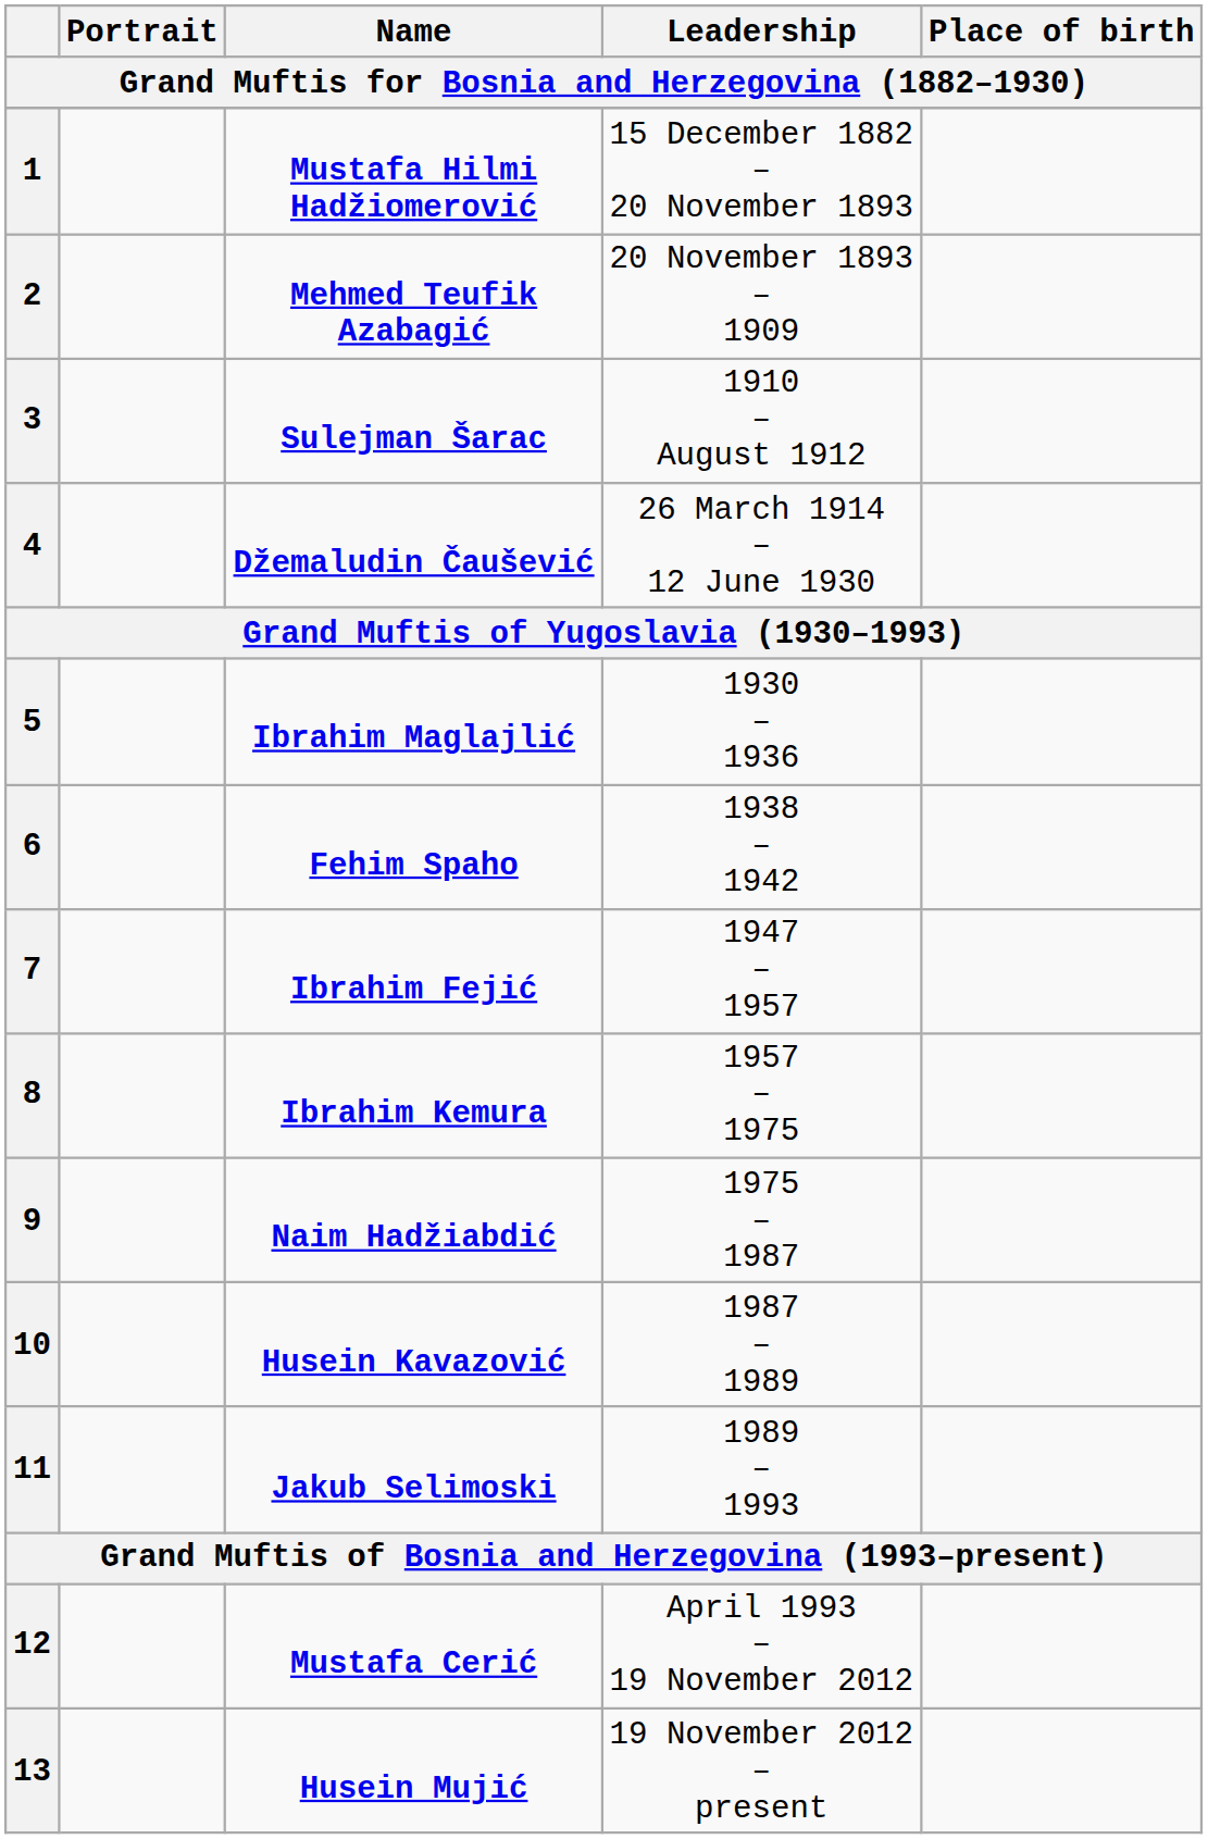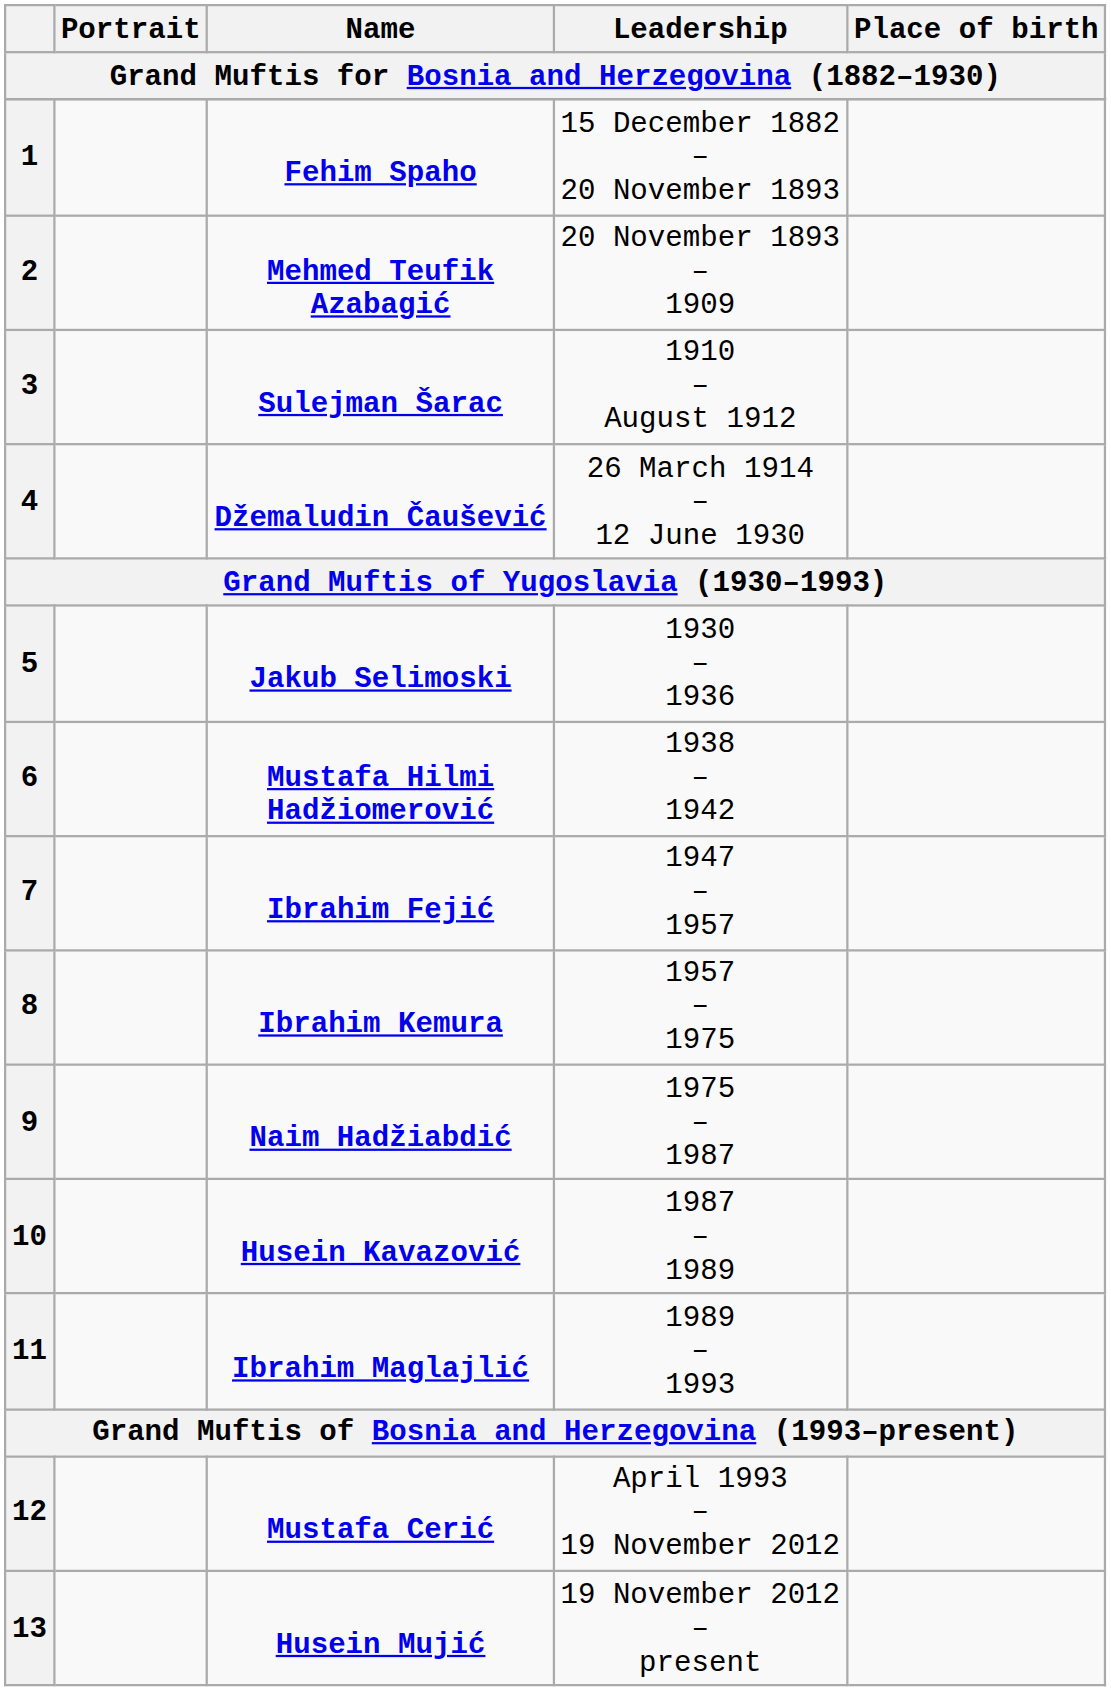 <table class="wikitable" style="text-align:center">
 <tr>
 <th style="width:1;"></th>
 <th style="width:5;">Portrait</th>
 <th style="width:5;">Name</th>
 <th style="width:5;">Leadership</th>
 <th style="width:5;">Place of birth</th>
 </tr>
 <tr>
 <th colspan="5">Grand Muftis for <a href='#'>Bosnia and Herzegovina</a> (1882–1930)</th>
 </tr>
 <tr>
 </tr>
 <tr>
 <th>1</th>
 <td></td>
-<td><br><strong><a href='#'>Mustafa Hilmi<br>Hadžiomerović</a></strong><br></td>
+<td><br><strong><a href='#'>Fehim Spaho</a></strong><br></td>
 <td>15 December 1882<br>–<br>20 November 1893<br></td>
 <td></td>
 </tr>
 <tr>
 <th>2</th>
 <td></td>
 <td><br><strong><a href='#'>Mehmed Teufik<br>Azabagić</a></strong><br></td>
 <td>20 November 1893<br>–<br>1909</td>
 <td></td>
 </tr>
 <tr>
 <th>3</th>
 <td></td>
 <td><br><strong><a href='#'>Sulejman Šarac</a></strong><br></td>
 <td>1910<br>–<br>August 1912</td>
 <td></td>
 </tr>
 <tr>
 <th>4</th>
 <td></td>
 <td><br><strong><a href='#'>Džemaludin Čaušević</a></strong><br></td>
 <td>26 March 1914<br>–<br>12 June 1930<br></td>
 <td></td>
 </tr>
 <tr>
 <th colspan="5"><a href='#'>Grand Muftis of Yugoslavia</a> (1930–1993)</th>
 </tr>
 <tr>
 <th>5</th>
 <td></td>
-<td><br><strong><a href='#'>Ibrahim Maglajlić</a></strong><br></td>
+<td><br><strong><a href='#'>Jakub Selimoski</a></strong><br></td>
 <td>1930<br>–<br>1936</td>
 <td></td>
 </tr>
 <tr>
 <th>6</th>
 <td></td>
-<td><br><strong><a href='#'>Fehim Spaho</a></strong><br></td>
+<td><br><strong><a href='#'>Mustafa Hilmi<br>Hadžiomerović</a></strong><br></td>
 <td>1938<br>–<br>1942</td>
 <td></td>
 </tr>
 <tr>
 <th>7</th>
 <td></td>
 <td><br><strong><a href='#'>Ibrahim Fejić</a></strong><br></td>
 <td>1947<br>–<br>1957</td>
 <td></td>
 </tr>
 <tr>
 <th>8</th>
 <td></td>
 <td><br><strong><a href='#'>Ibrahim Kemura</a></strong><br></td>
 <td>1957<br>–<br>1975</td>
 <td></td>
 </tr>
 <tr>
 <th>9</th>
 <td></td>
 <td><br><strong><a href='#'>Naim Hadžiabdić</a></strong><br></td>
 <td>1975<br>–<br>1987</td>
 <td></td>
 </tr>
 <tr>
 <th>10</th>
 <td></td>
 <td><br><strong><a href='#'>Husein Kavazović</a></strong><br></td>
 <td>1987<br>–<br>1989</td>
 <td></td>
 </tr>
 <tr>
 <th>11</th>
 <td></td>
-<td><br><strong><a href='#'>Jakub Selimoski</a></strong><br></td>
+<td><br><strong><a href='#'>Ibrahim Maglajlić</a></strong><br></td>
 <td>1989<br>–<br>1993</td>
 <td></td>
 </tr>
 <tr>
 <th colspan="5">Grand Muftis of <a href='#'>Bosnia and Herzegovina</a> (1993–present)</th>
 </tr>
 <tr>
 <th>12</th>
 <td></td>
 <td><br><strong><a href='#'>Mustafa Cerić</a></strong><br></td>
 <td>April 1993<br>–<br>19 November 2012</td>
 <td></td>
 </tr>
 <tr>
 <th>13</th>
 <td></td>
 <td><br><strong><a href='#'>Husein Mujić</a></strong><br></td>
 <td>19 November 2012<br>–<br>present<br></td>
 <td></td>
 </tr>
 </table>
